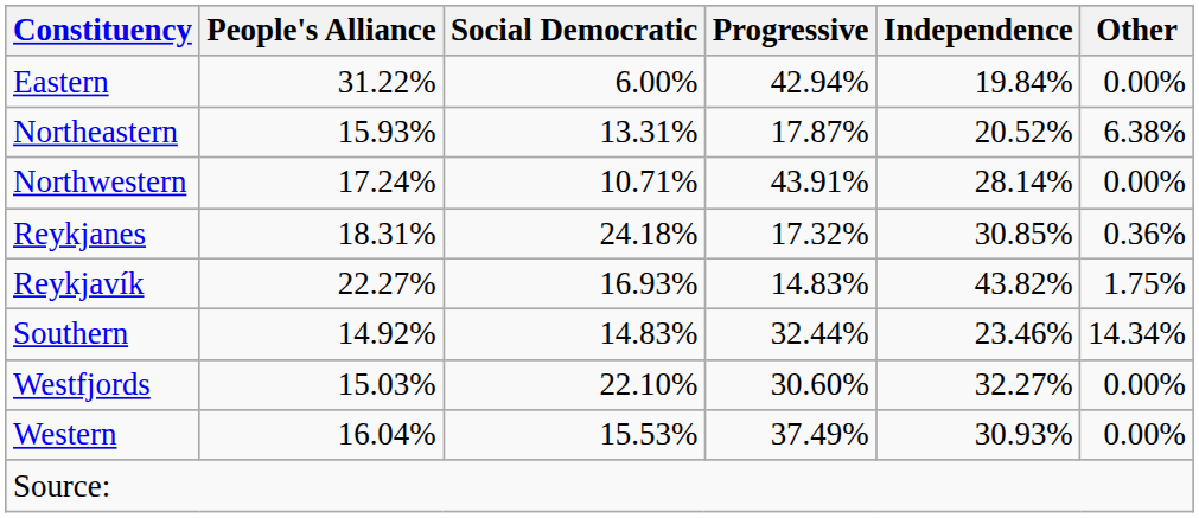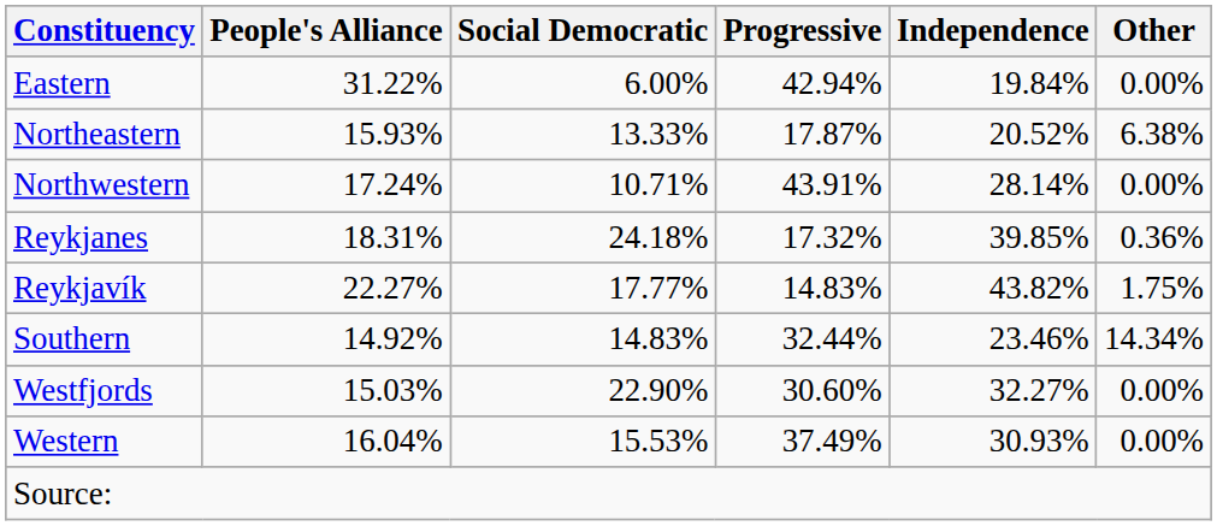 <table class="wikitable sortable" style=text-align:right>
 <tr>
 <th><a href='#'>Constituency</a></th>
 <th>People's Alliance</th>
 <th>Social Democratic</th>
 <th>Progressive</th>
 <th>Independence</th>
 <th>Other</th>
 </tr>
 <tr>
 <td align=left><a href='#'>Eastern</a></td>
 <td>31.22%</td>
 <td>6.00%</td>
 <td>42.94%</td>
 <td>19.84%</td>
 <td>0.00%</td>
 </tr>
 <tr>
 <td align=left><a href='#'>Northeastern</a></td>
 <td>15.93%</td>
-<td>13.31%</td>
+<td>13.33%</td>
 <td>17.87%</td>
 <td>20.52%</td>
 <td>6.38%</td>
 </tr>
 <tr>
 <td align=left><a href='#'>Northwestern</a></td>
 <td>17.24%</td>
 <td>10.71%</td>
 <td>43.91%</td>
 <td>28.14%</td>
 <td>0.00%</td>
 </tr>
 <tr>
 <td align=left><a href='#'>Reykjanes</a></td>
 <td>18.31%</td>
 <td>24.18%</td>
 <td>17.32%</td>
-<td>30.85%</td>
+<td>39.85%</td>
 <td>0.36%</td>
 </tr>
 <tr>
 <td align=left><a href='#'>Reykjavík</a></td>
 <td>22.27%</td>
-<td>16.93%</td>
+<td>17.77%</td>
 <td>14.83%</td>
 <td>43.82%</td>
 <td>1.75%</td>
 </tr>
 <tr>
 <td align=left><a href='#'>Southern</a></td>
 <td>14.92%</td>
 <td>14.83%</td>
 <td>32.44%</td>
 <td>23.46%</td>
 <td>14.34%</td>
 </tr>
 <tr>
 <td align="left"><a href='#'>Westfjords</a></td>
 <td>15.03%</td>
-<td>22.10%</td>
+<td>22.90%</td>
 <td>30.60%</td>
 <td>32.27%</td>
 <td>0.00%</td>
 </tr>
 <tr>
 <td align="left"><a href='#'>Western</a></td>
 <td>16.04%</td>
 <td>15.53%</td>
 <td>37.49%</td>
 <td>30.93%</td>
 <td>0.00%</td>
 </tr>
 <tr class="sortbottom">
 <td colspan=6 align=left>Source: </td>
 </tr>
 </table>
